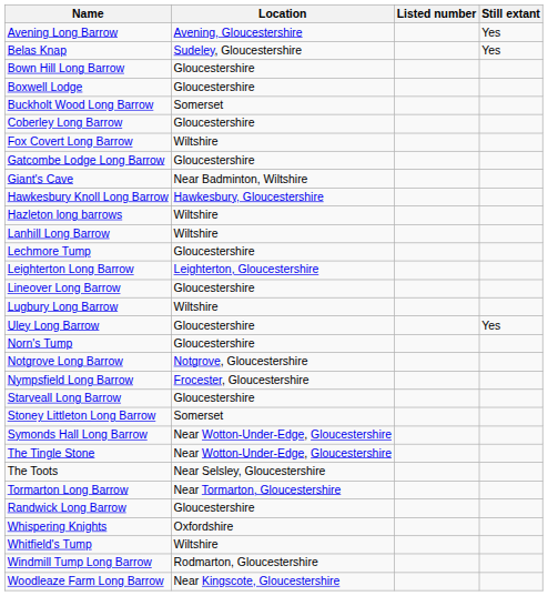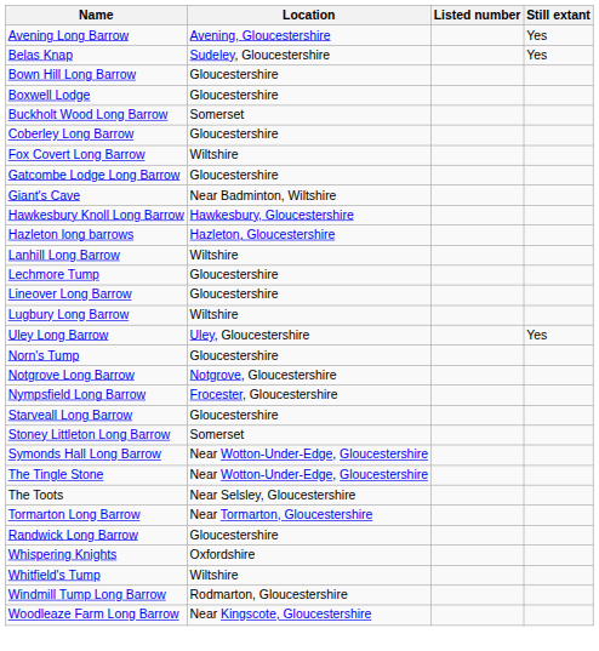 <table class="wikitable sortable">
 <tr>
 <th>Name</th>
 <th>Location</th>
 <th>Listed number</th>
 <th>Still extant</th>
 </tr>
 <tr>
 <td><a href='#'>Avening Long Barrow</a></td>
 <td><a href='#'>Avening, Gloucestershire</a></td>
 <td></td>
 <td>Yes</td>
 </tr>
 <tr>
 <td><a href='#'>Belas Knap</a></td>
 <td><a href='#'>Sudeley</a>, Gloucestershire</td>
 <td></td>
 <td>Yes</td>
 </tr>
 <tr>
 <td><a href='#'>Bown Hill Long Barrow</a></td>
 <td>Gloucestershire</td>
 <td></td>
 <td></td>
 </tr>
 <tr>
 <td><a href='#'>Boxwell Lodge</a></td>
 <td>Gloucestershire</td>
 <td></td>
 <td></td>
 </tr>
 <tr>
 <td><a href='#'>Buckholt Wood Long Barrow</a></td>
 <td>Somerset</td>
 <td></td>
 <td></td>
 </tr>
 <tr>
 <td><a href='#'>Coberley Long Barrow</a></td>
 <td>Gloucestershire</td>
 <td></td>
 <td></td>
 </tr>
 <tr>
 <td><a href='#'>Fox Covert Long Barrow</a></td>
 <td>Wiltshire</td>
 <td></td>
 <td></td>
 </tr>
 <tr>
 <td><a href='#'>Gatcombe Lodge Long Barrow</a></td>
 <td>Gloucestershire</td>
 <td></td>
 <td></td>
 </tr>
 <tr>
 <td><a href='#'>Giant's Cave</a></td>
 <td>Near Badminton, Wiltshire</td>
 <td></td>
 <td></td>
 </tr>
 <tr>
 <td><a href='#'>Hawkesbury Knoll Long Barrow</a></td>
 <td><a href='#'>Hawkesbury, Gloucestershire</a></td>
 <td></td>
 <td></td>
 </tr>
 <tr>
 <td><a href='#'>Hazleton long barrows</a></td>
-<td>Wiltshire</td>
+<td><a href='#'>Hazleton, Gloucestershire</a></td>
 <td></td>
 <td></td>
 </tr>
 <tr>
 <td><a href='#'>Lanhill Long Barrow</a></td>
 <td>Wiltshire</td>
 <td></td>
 <td></td>
 </tr>
 <tr>
 <td><a href='#'>Lechmore Tump</a></td>
 <td>Gloucestershire</td>
-<td></td>
-<td></td>
-</tr>
-<tr>
-<td><a href='#'>Leighterton Long Barrow</a></td>
-<td><a href='#'>Leighterton, Gloucestershire</a></td>
 <td></td>
 <td></td>
 </tr>
 <tr>
 <td><a href='#'>Lineover Long Barrow</a></td>
 <td>Gloucestershire</td>
 <td></td>
 <td></td>
 </tr>
 <tr>
 <td><a href='#'>Lugbury Long Barrow</a></td>
 <td>Wiltshire</td>
 <td></td>
 <td></td>
 </tr>
 <tr>
 <td><a href='#'>Uley Long Barrow</a></td>
-<td>Gloucestershire</td>
+<td><a href='#'>Uley</a>, Gloucestershire</td>
 <td></td>
 <td>Yes</td>
 </tr>
 <tr>
 <td><a href='#'>Norn's Tump</a></td>
 <td>Gloucestershire</td>
 <td></td>
 <td></td>
 </tr>
 <tr>
 <td><a href='#'>Notgrove Long Barrow</a></td>
 <td><a href='#'>Notgrove</a>, Gloucestershire</td>
 <td></td>
 <td></td>
 </tr>
 <tr>
 <td><a href='#'>Nympsfield Long Barrow</a></td>
 <td><a href='#'>Frocester</a>, Gloucestershire</td>
 <td></td>
 <td></td>
 </tr>
 <tr>
 <td><a href='#'>Starveall Long Barrow</a></td>
 <td>Gloucestershire</td>
 <td></td>
 <td></td>
 </tr>
 <tr>
 <td><a href='#'>Stoney Littleton Long Barrow</a></td>
 <td>Somerset</td>
 <td></td>
 <td></td>
 </tr>
 <tr>
 <td><a href='#'>Symonds Hall Long Barrow</a></td>
 <td>Near <a href='#'>Wotton-Under-Edge</a>, <a href='#'>Gloucestershire</a></td>
 <td></td>
 <td></td>
 </tr>
 <tr>
 <td><a href='#'>The Tingle Stone</a></td>
 <td>Near <a href='#'>Wotton-Under-Edge</a>, <a href='#'>Gloucestershire</a></td>
 <td></td>
 <td></td>
 </tr>
 <tr>
 <td>The Toots</td>
 <td>Near Selsley, Gloucestershire</td>
 <td></td>
 <td></td>
 </tr>
 <tr>
 <td><a href='#'>Tormarton Long Barrow</a></td>
 <td>Near <a href='#'>Tormarton, Gloucestershire</a></td>
 <td></td>
 <td></td>
 </tr>
 <tr>
 <td><a href='#'>Randwick Long Barrow</a></td>
 <td>Gloucestershire</td>
 <td></td>
 <td></td>
 </tr>
 <tr>
 <td><a href='#'>Whispering Knights</a></td>
 <td>Oxfordshire</td>
 <td></td>
 <td></td>
 </tr>
 <tr>
 <td><a href='#'>Whitfield's Tump</a></td>
 <td>Wiltshire</td>
 <td></td>
 <td></td>
 </tr>
 <tr>
 <td><a href='#'>Windmill Tump Long Barrow</a></td>
 <td>Rodmarton, Gloucestershire</td>
 <td></td>
 <td></td>
 </tr>
 <tr>
 <td><a href='#'>Woodleaze Farm Long Barrow</a></td>
 <td>Near <a href='#'>Kingscote, Gloucestershire</a></td>
 <td></td>
 <td></td>
 </tr>
 </table>
